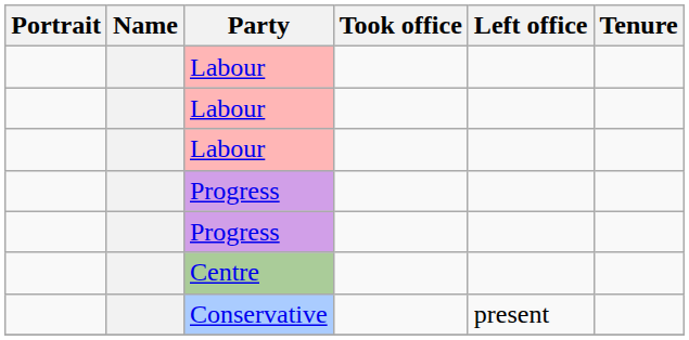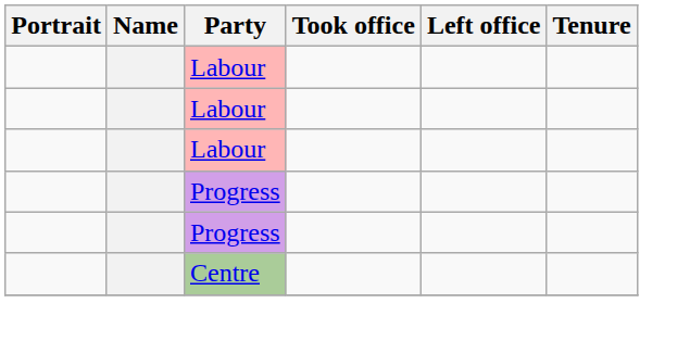 <table class="wikitable plainrowheaders sortable">
 <tr>
 <th scope=col class=unsortable>Portrait</th>
 <th scope=col>Name</th>
 <th scope=col>Party</th>
 <th scope=col>Took office</th>
 <th scope=col>Left office</th>
 <th scope=col>Tenure</th>
 </tr>
 <tr>
 <td align=center></td>
 <th scope=row></th>
 <td style="background:#FFB6B6"><a href='#'>Labour</a></td>
 <td></td>
 <td></td>
 <td></td>
 </tr>
 <tr>
 <td align=center></td>
 <th scope=row></th>
 <td style="background:#FFB6B6"><a href='#'>Labour</a></td>
 <td></td>
 <td></td>
 <td></td>
 </tr>
 <tr>
 <td align=center></td>
 <th scope=row></th>
 <td style="background:#FFB6B6"><a href='#'>Labour</a></td>
 <td></td>
 <td></td>
 <td></td>
 </tr>
 <tr>
 <td align=center></td>
 <th scope=row></th>
 <td style="background:#D19FE8"><a href='#'>Progress</a></td>
 <td></td>
 <td></td>
 <td></td>
 </tr>
 <tr>
 <td align=center></td>
 <th scope=row></th>
 <td style="background:#D19FE8"><a href='#'>Progress</a></td>
 <td></td>
 <td></td>
 <td></td>
 </tr>
 <tr>
 <td align=center></td>
 <th scope=row></th>
 <td style="background:#AACC99"><a href='#'>Centre</a></td>
 <td></td>
 <td></td>
 <td></td>
 </tr>
 <tr>
-<td align=center></td>
-<th scope=row></th>
-<td style="background:#AACCFF"><a href='#'>Conservative</a></td>
-<td></td>
-<td>present</td>
-<td></td>
-</tr>
-<tr>
 </tr>
 </table>
